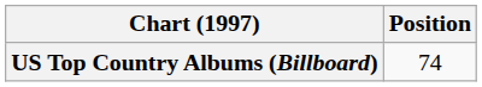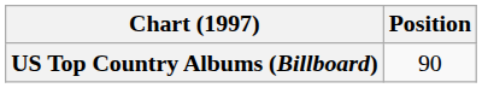 <table class="wikitable plainrowheaders" style="text-align:center">
 <tr>
 <th scope="col">Chart (1997)</th>
 <th scope="col">Position</th>
 </tr>
 <tr>
 <th scope="row">US Top Country Albums (<em>Billboard</em>)</th>
-<td>74</td>
+<td>90</td>
 </tr>
 </table>
